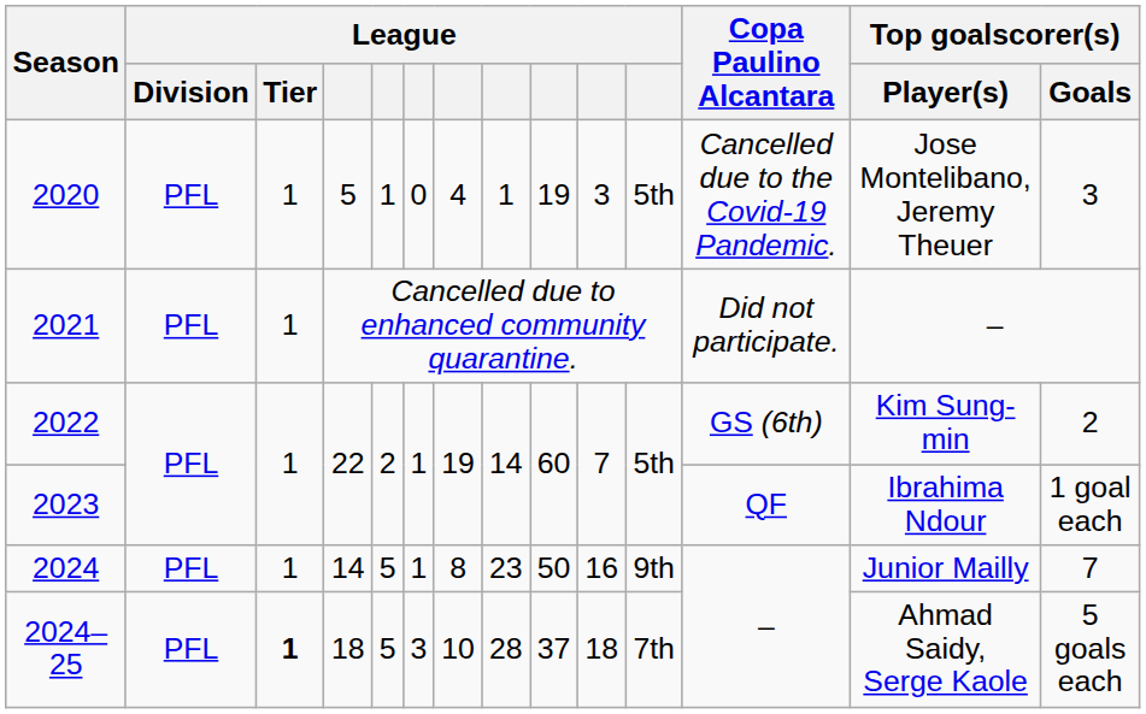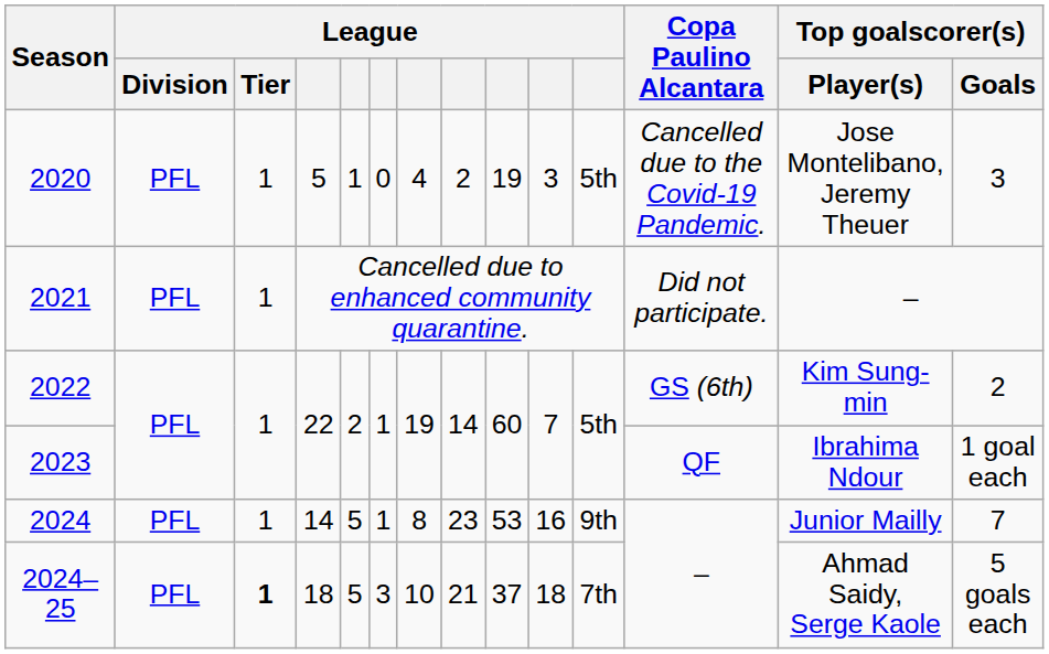 <table class="wikitable sortable" style="text-align:center">
 <tr>
 <th scope=col rowspan="2">Season</th>
 <th scope=colgroup colspan="10">League</th>
 <th scope=col rowspan="2" class="unsortable"><a href='#'>Copa Paulino Alcantara</a></th>
 <th scope=colgroup colspan="2">Top goalscorer(s)</th>
 </tr>
 <tr>
 <th scope=col>Division</th>
 <th scope=col>Tier</th>
 <th scope=col></th>
 <th scope=col></th>
 <th scope=col></th>
 <th scope=col></th>
 <th scope=col></th>
 <th scope=col></th>
 <th scope=col></th>
 <th scope=col></th>
 <th scope=col>Player(s)</th>
 <th scope=col>Goals</th>
 </tr>
 <tr>
 <td><a href='#'>2020</a></td>
 <td><a href='#'>PFL</a></td>
 <td>1</td>
 <td>5</td>
 <td>1</td>
 <td>0</td>
 <td>4</td>
-<td>1</td>
+<td>2</td>
 <td>19</td>
 <td>3</td>
 <td>5th</td>
 <td><em>Cancelled due to the <a href='#'>Covid-19 Pandemic</a>.</em></td>
 <td>Jose Montelibano, Jeremy Theuer</td>
 <td>3</td>
 </tr>
 <tr>
 <td><a href='#'>2021</a></td>
 <td><a href='#'>PFL</a></td>
 <td>1</td>
 <td colspan="8"><em>Cancelled due to <a href='#'>enhanced community quarantine</a>.</em></td>
 <td><em>Did not participate.</em></td>
 <td colspan="2">–</td>
 </tr>
 <tr>
 <td><a href='#'>2022</a></td>
 <td rowspan="2"><a href='#'>PFL</a></td>
 <td rowspan="2">1</td>
 <td rowspan="2">22</td>
 <td rowspan="2">2</td>
 <td rowspan="2">1</td>
 <td rowspan="2">19</td>
 <td rowspan="2">14</td>
 <td rowspan="2">60</td>
 <td rowspan="2">7</td>
 <td rowspan="2">5th</td>
 <td><a href='#'>GS</a> <em>(6th)</em></td>
 <td><a href='#'>Kim Sung-min</a></td>
 <td>2</td>
 </tr>
 <tr>
 <td><a href='#'>2023</a></td>
 <td><a href='#'>QF</a></td>
 <td><a href='#'>Ibrahima Ndour</a></td>
 <td>1 goal each</td>
 </tr>
 <tr>
 <td><a href='#'>2024</a></td>
 <td><a href='#'>PFL</a></td>
 <td>1</td>
 <td>14</td>
 <td>5</td>
 <td>1</td>
 <td>8</td>
 <td>23</td>
-<td>50</td>
+<td>53</td>
 <td>16</td>
 <td>9th</td>
 <td rowspan="2">–</td>
 <td><a href='#'>Junior Mailly</a></td>
 <td>7</td>
 </tr>
 <tr>
 <td><a href='#'>2024–25</a></td>
 <td><a href='#'>PFL</a></td>
 <td><strong>1</strong></td>
 <td>18</td>
 <td>5</td>
 <td>3</td>
 <td>10</td>
-<td>28</td>
+<td>21</td>
 <td>37</td>
 <td>18</td>
 <td>7th<br></td>
 <td>Ahmad Saidy,<br><a href='#'>Serge Kaole</a></td>
 <td>5 goals each</td>
 </tr>
 </table>
